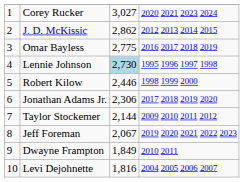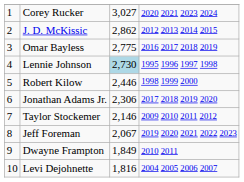 <table class="wikitable">
 <tr>
 </tr>
 <tr>
 <td>1</td>
 <td>Corey Rucker</td>
 <td>3,027</td>
 <td style="font-size:80%;"><a href='#'>2020</a> <a href='#'>2021</a> <a href='#'>2023</a> <a href='#'>2024</a></td>
 </tr>
 <tr>
 <td>2</td>
 <td><a href='#'>J. D. McKissic</a></td>
 <td>2,862</td>
 <td style="font-size:80%;"><a href='#'>2012</a> <a href='#'>2013</a> <a href='#'>2014</a> <a href='#'>2015</a></td>
 </tr>
 <tr>
 <td>3</td>
 <td>Omar Bayless</td>
 <td>2,775</td>
 <td style="font-size:80%;"><a href='#'>2016</a> <a href='#'>2017</a> <a href='#'>2018</a> <a href='#'>2019</a></td>
 </tr>
 <tr>
 <td>4</td>
 <td>Lennie Johnson</td>
 <td style="background: lightblue;">2,730</td>
 <td style="font-size:80%;"><a href='#'>1995</a> <a href='#'>1996</a> <a href='#'>1997</a> <a href='#'>1998</a></td>
 </tr>
 <tr>
 <td>5</td>
 <td>Robert Kilow</td>
 <td>2,446</td>
 <td style="font-size:80%;"><a href='#'>1998</a> <a href='#'>1999</a> <a href='#'>2000</a></td>
 </tr>
 <tr>
 <td>6</td>
 <td>Jonathan Adams Jr.</td>
 <td>2,306</td>
 <td style="font-size:80%;"><a href='#'>2017</a> <a href='#'>2018</a> <a href='#'>2019</a> <a href='#'>2020</a></td>
 </tr>
 <tr>
 <td>7</td>
 <td>Taylor Stockemer</td>
-<td>2,144</td>
+<td>2,146</td>
 <td style="font-size:80%;"><a href='#'>2009</a> <a href='#'>2010</a> <a href='#'>2011</a> <a href='#'>2012</a></td>
 </tr>
 <tr>
 <td>8</td>
 <td>Jeff Foreman</td>
 <td>2,067</td>
 <td style="font-size:80%;"><a href='#'>2019</a> <a href='#'>2020</a> <a href='#'>2021</a> <a href='#'>2022</a>  <a href='#'>2023</a></td>
 </tr>
 <tr>
 <td>9</td>
 <td>Dwayne Frampton</td>
 <td>1,849</td>
 <td style="font-size:80%;"><a href='#'>2010</a> <a href='#'>2011</a></td>
 </tr>
 <tr>
 <td>10</td>
 <td>Levi Dejohnette</td>
 <td>1,816</td>
 <td style="font-size:80%;"><a href='#'>2004</a> <a href='#'>2005</a> <a href='#'>2006</a> <a href='#'>2007</a></td>
 </tr>
 </table>
